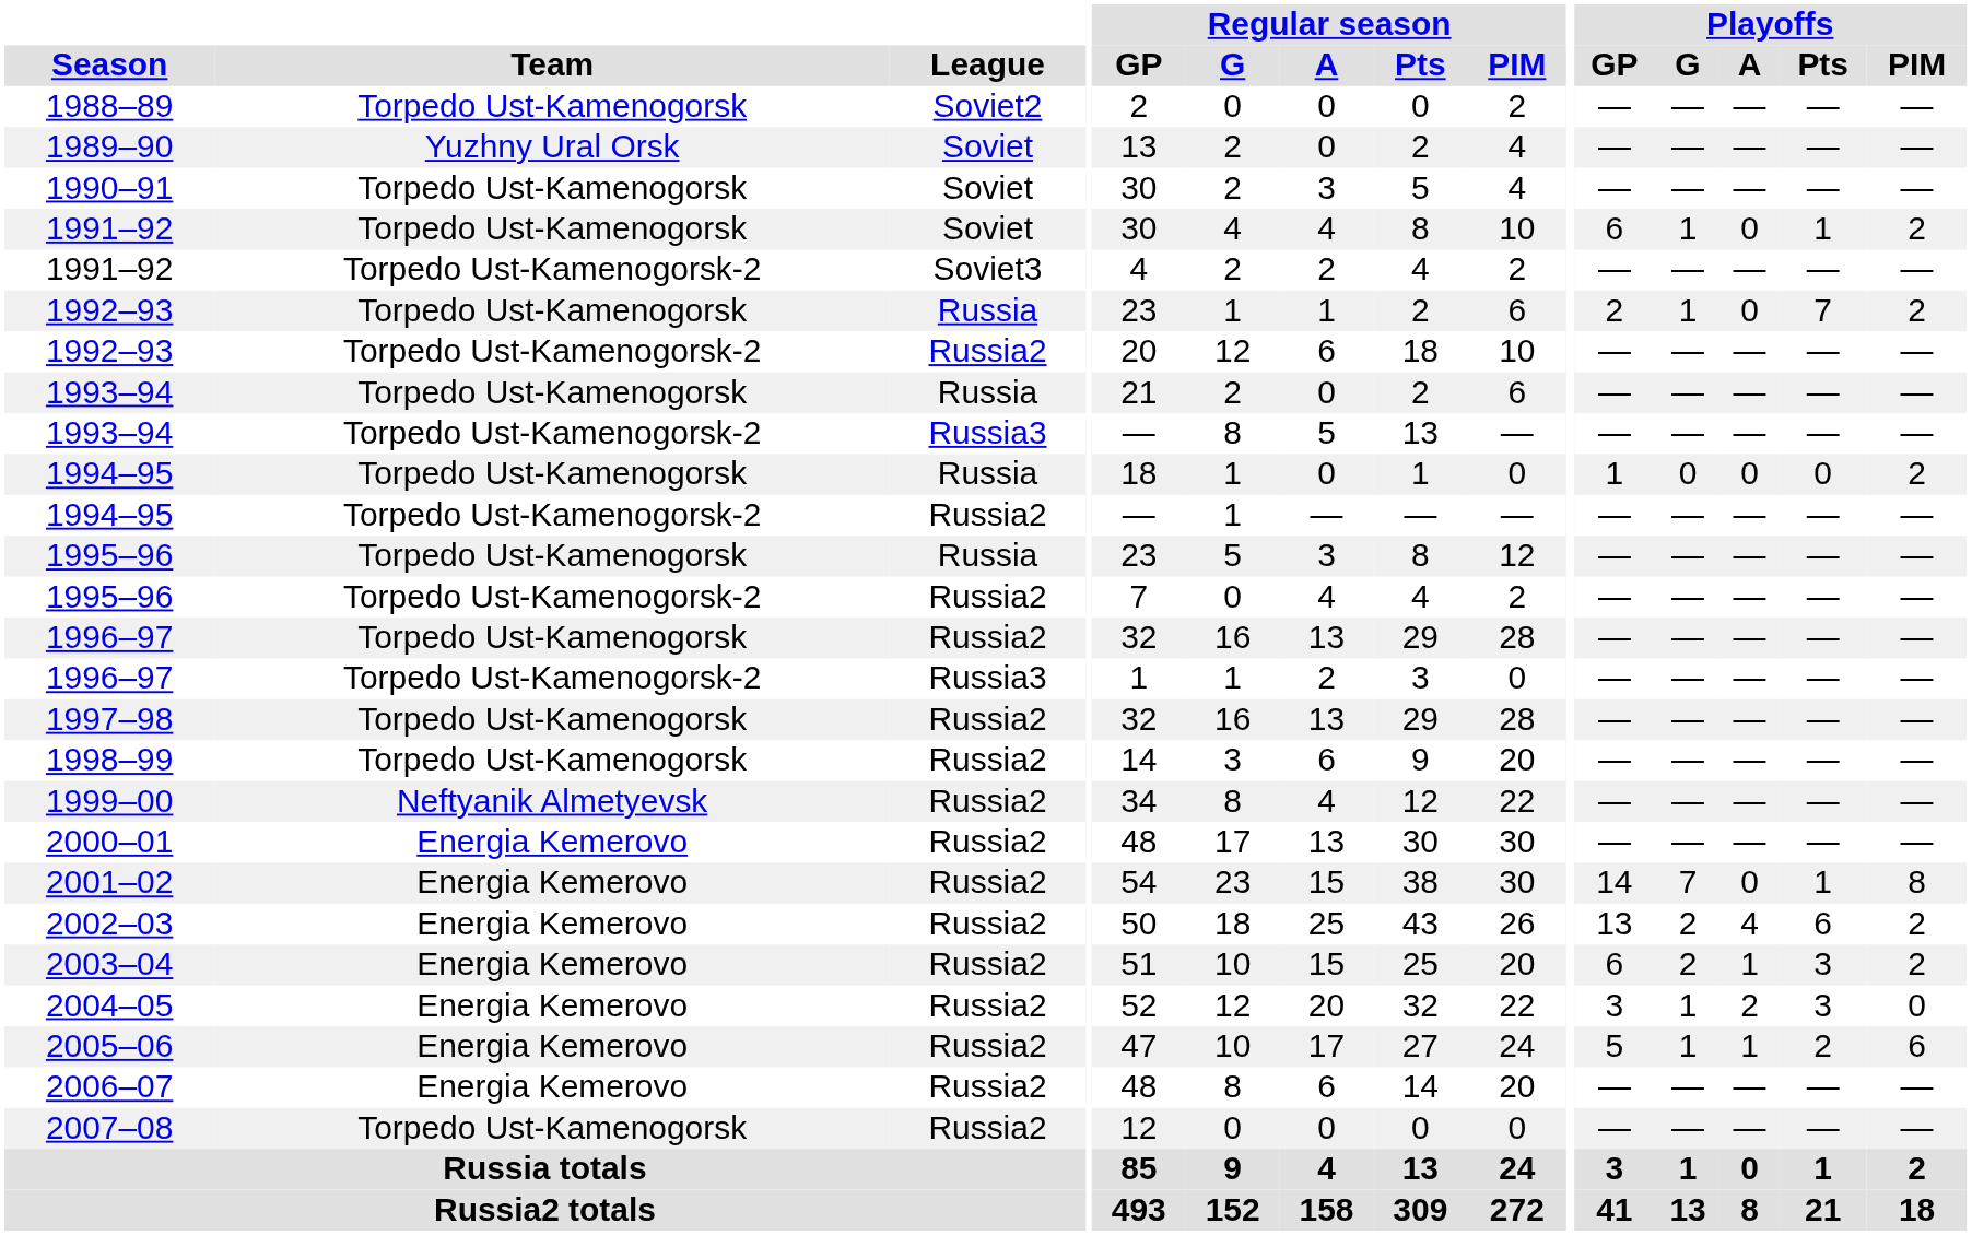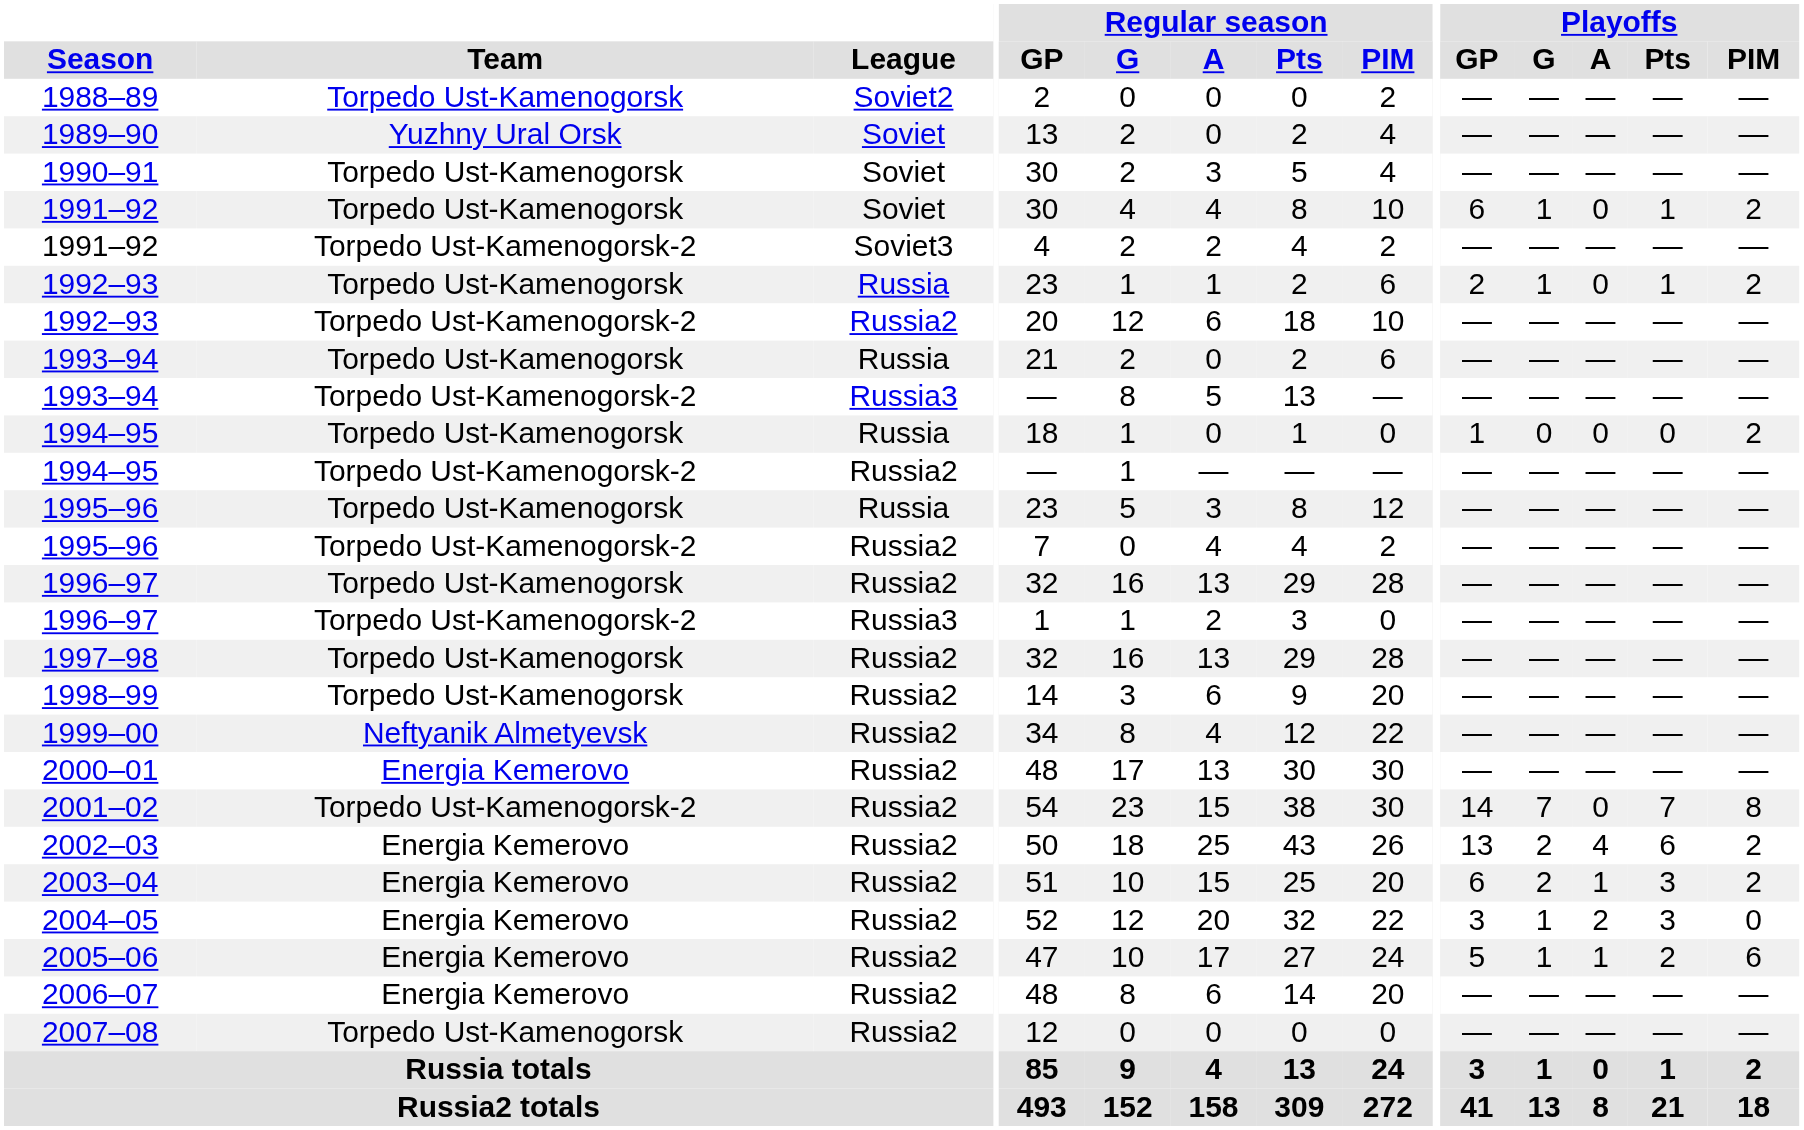 <table border="0" cellpadding="1" cellspacing="0" style="text-align:center; width:60em">
 <tr bgcolor="#e0e0e0">
 <th colspan="3" bgcolor="#ffffff"></th>
 <th rowspan="99" bgcolor="#ffffff"></th>
 <th colspan="5"><a href='#'>Regular season</a></th>
 <th rowspan="99" bgcolor="#ffffff"></th>
 <th colspan="5"><a href='#'>Playoffs</a></th>
 </tr>
 <tr bgcolor="#e0e0e0">
 <th><a href='#'>Season</a></th>
 <th>Team</th>
 <th>League</th>
 <th>GP</th>
 <th><a href='#'>G</a></th>
 <th><a href='#'>A</a></th>
 <th><a href='#'>Pts</a></th>
 <th><a href='#'>PIM</a></th>
 <th>GP</th>
 <th>G</th>
 <th>A</th>
 <th>Pts</th>
 <th>PIM</th>
 </tr>
 <tr>
 <td><a href='#'>1988–89</a></td>
 <td><a href='#'>Torpedo Ust-Kamenogorsk</a></td>
 <td><a href='#'>Soviet2</a></td>
 <td>2</td>
 <td>0</td>
 <td>0</td>
 <td>0</td>
 <td>2</td>
 <td>—</td>
 <td>—</td>
 <td>—</td>
 <td>—</td>
 <td>—</td>
 </tr>
 <tr bgcolor="#f0f0f0">
 <td><a href='#'>1989–90</a></td>
 <td><a href='#'>Yuzhny Ural Orsk</a></td>
 <td><a href='#'>Soviet</a></td>
 <td>13</td>
 <td>2</td>
 <td>0</td>
 <td>2</td>
 <td>4</td>
 <td>—</td>
 <td>—</td>
 <td>—</td>
 <td>—</td>
 <td>—</td>
 </tr>
 <tr>
 <td><a href='#'>1990–91</a></td>
 <td>Torpedo Ust-Kamenogorsk</td>
 <td>Soviet</td>
 <td>30</td>
 <td>2</td>
 <td>3</td>
 <td>5</td>
 <td>4</td>
 <td>—</td>
 <td>—</td>
 <td>—</td>
 <td>—</td>
 <td>—</td>
 </tr>
 <tr bgcolor="#f0f0f0">
 <td><a href='#'>1991–92</a></td>
 <td>Torpedo Ust-Kamenogorsk</td>
 <td>Soviet</td>
 <td>30</td>
 <td>4</td>
 <td>4</td>
 <td>8</td>
 <td>10</td>
 <td>6</td>
 <td>1</td>
 <td>0</td>
 <td>1</td>
 <td>2</td>
 </tr>
 <tr>
 <td>1991–92</td>
 <td>Torpedo Ust-Kamenogorsk-2</td>
 <td>Soviet3</td>
 <td>4</td>
 <td>2</td>
 <td>2</td>
 <td>4</td>
 <td>2</td>
 <td>—</td>
 <td>—</td>
 <td>—</td>
 <td>—</td>
 <td>—</td>
 </tr>
 <tr bgcolor="#f0f0f0">
 <td><a href='#'>1992–93</a></td>
 <td>Torpedo Ust-Kamenogorsk</td>
 <td><a href='#'>Russia</a></td>
 <td>23</td>
 <td>1</td>
 <td>1</td>
 <td>2</td>
 <td>6</td>
 <td>2</td>
 <td>1</td>
 <td>0</td>
-<td>7</td>
+<td>1</td>
 <td>2</td>
 </tr>
 <tr>
 <td><a href='#'>1992–93</a></td>
 <td>Torpedo Ust-Kamenogorsk-2</td>
 <td><a href='#'>Russia2</a></td>
 <td>20</td>
 <td>12</td>
 <td>6</td>
 <td>18</td>
 <td>10</td>
 <td>—</td>
 <td>—</td>
 <td>—</td>
 <td>—</td>
 <td>—</td>
 </tr>
 <tr bgcolor="#f0f0f0">
 <td><a href='#'>1993–94</a></td>
 <td>Torpedo Ust-Kamenogorsk</td>
 <td>Russia</td>
 <td>21</td>
 <td>2</td>
 <td>0</td>
 <td>2</td>
 <td>6</td>
 <td>—</td>
 <td>—</td>
 <td>—</td>
 <td>—</td>
 <td>—</td>
 </tr>
 <tr>
 <td><a href='#'>1993–94</a></td>
 <td>Torpedo Ust-Kamenogorsk-2</td>
 <td><a href='#'>Russia3</a></td>
 <td>—</td>
 <td>8</td>
 <td>5</td>
 <td>13</td>
 <td>—</td>
 <td>—</td>
 <td>—</td>
 <td>—</td>
 <td>—</td>
 <td>—</td>
 </tr>
 <tr bgcolor="#f0f0f0">
 <td><a href='#'>1994–95</a></td>
 <td>Torpedo Ust-Kamenogorsk</td>
 <td>Russia</td>
 <td>18</td>
 <td>1</td>
 <td>0</td>
 <td>1</td>
 <td>0</td>
 <td>1</td>
 <td>0</td>
 <td>0</td>
 <td>0</td>
 <td>2</td>
 </tr>
 <tr>
 <td><a href='#'>1994–95</a></td>
 <td>Torpedo Ust-Kamenogorsk-2</td>
 <td>Russia2</td>
 <td>—</td>
 <td>1</td>
 <td>—</td>
 <td>—</td>
 <td>—</td>
 <td>—</td>
 <td>—</td>
 <td>—</td>
 <td>—</td>
 <td>—</td>
 </tr>
 <tr bgcolor="#f0f0f0">
 <td><a href='#'>1995–96</a></td>
 <td>Torpedo Ust-Kamenogorsk</td>
 <td>Russia</td>
 <td>23</td>
 <td>5</td>
 <td>3</td>
 <td>8</td>
 <td>12</td>
 <td>—</td>
 <td>—</td>
 <td>—</td>
 <td>—</td>
 <td>—</td>
 </tr>
 <tr>
 <td><a href='#'>1995–96</a></td>
 <td>Torpedo Ust-Kamenogorsk-2</td>
 <td>Russia2</td>
 <td>7</td>
 <td>0</td>
 <td>4</td>
 <td>4</td>
 <td>2</td>
 <td>—</td>
 <td>—</td>
 <td>—</td>
 <td>—</td>
 <td>—</td>
 </tr>
 <tr bgcolor="#f0f0f0">
 <td><a href='#'>1996–97</a></td>
 <td>Torpedo Ust-Kamenogorsk</td>
 <td>Russia2</td>
 <td>32</td>
 <td>16</td>
 <td>13</td>
 <td>29</td>
 <td>28</td>
 <td>—</td>
 <td>—</td>
 <td>—</td>
 <td>—</td>
 <td>—</td>
 </tr>
 <tr>
 <td><a href='#'>1996–97</a></td>
 <td>Torpedo Ust-Kamenogorsk-2</td>
 <td>Russia3</td>
 <td>1</td>
 <td>1</td>
 <td>2</td>
 <td>3</td>
 <td>0</td>
 <td>—</td>
 <td>—</td>
 <td>—</td>
 <td>—</td>
 <td>—</td>
 </tr>
 <tr bgcolor="#f0f0f0">
 <td><a href='#'>1997–98</a></td>
 <td>Torpedo Ust-Kamenogorsk</td>
 <td>Russia2</td>
 <td>32</td>
 <td>16</td>
 <td>13</td>
 <td>29</td>
 <td>28</td>
 <td>—</td>
 <td>—</td>
 <td>—</td>
 <td>—</td>
 <td>—</td>
 </tr>
 <tr>
 <td><a href='#'>1998–99</a></td>
 <td>Torpedo Ust-Kamenogorsk</td>
 <td>Russia2</td>
 <td>14</td>
 <td>3</td>
 <td>6</td>
 <td>9</td>
 <td>20</td>
 <td>—</td>
 <td>—</td>
 <td>—</td>
 <td>—</td>
 <td>—</td>
 </tr>
 <tr bgcolor="#f0f0f0">
 <td><a href='#'>1999–00</a></td>
 <td><a href='#'>Neftyanik Almetyevsk</a></td>
 <td>Russia2</td>
 <td>34</td>
 <td>8</td>
 <td>4</td>
 <td>12</td>
 <td>22</td>
 <td>—</td>
 <td>—</td>
 <td>—</td>
 <td>—</td>
 <td>—</td>
 </tr>
 <tr>
 <td><a href='#'>2000–01</a></td>
 <td><a href='#'>Energia Kemerovo</a></td>
 <td>Russia2</td>
 <td>48</td>
 <td>17</td>
 <td>13</td>
 <td>30</td>
 <td>30</td>
 <td>—</td>
 <td>—</td>
 <td>—</td>
 <td>—</td>
 <td>—</td>
 </tr>
 <tr bgcolor="#f0f0f0">
 <td><a href='#'>2001–02</a></td>
-<td>Energia Kemerovo</td>
+<td>Torpedo Ust-Kamenogorsk-2</td>
 <td>Russia2</td>
 <td>54</td>
 <td>23</td>
 <td>15</td>
 <td>38</td>
 <td>30</td>
 <td>14</td>
 <td>7</td>
 <td>0</td>
-<td>1</td>
+<td>7</td>
 <td>8</td>
 </tr>
 <tr>
 <td><a href='#'>2002–03</a></td>
 <td>Energia Kemerovo</td>
 <td>Russia2</td>
 <td>50</td>
 <td>18</td>
 <td>25</td>
 <td>43</td>
 <td>26</td>
 <td>13</td>
 <td>2</td>
 <td>4</td>
 <td>6</td>
 <td>2</td>
 </tr>
 <tr bgcolor="#f0f0f0">
 <td><a href='#'>2003–04</a></td>
 <td>Energia Kemerovo</td>
 <td>Russia2</td>
 <td>51</td>
 <td>10</td>
 <td>15</td>
 <td>25</td>
 <td>20</td>
 <td>6</td>
 <td>2</td>
 <td>1</td>
 <td>3</td>
 <td>2</td>
 </tr>
 <tr>
 <td><a href='#'>2004–05</a></td>
 <td>Energia Kemerovo</td>
 <td>Russia2</td>
 <td>52</td>
 <td>12</td>
 <td>20</td>
 <td>32</td>
 <td>22</td>
 <td>3</td>
 <td>1</td>
 <td>2</td>
 <td>3</td>
 <td>0</td>
 </tr>
 <tr bgcolor="#f0f0f0">
 <td><a href='#'>2005–06</a></td>
 <td>Energia Kemerovo</td>
 <td>Russia2</td>
 <td>47</td>
 <td>10</td>
 <td>17</td>
 <td>27</td>
 <td>24</td>
 <td>5</td>
 <td>1</td>
 <td>1</td>
 <td>2</td>
 <td>6</td>
 </tr>
 <tr>
 <td><a href='#'>2006–07</a></td>
 <td>Energia Kemerovo</td>
 <td>Russia2</td>
 <td>48</td>
 <td>8</td>
 <td>6</td>
 <td>14</td>
 <td>20</td>
 <td>—</td>
 <td>—</td>
 <td>—</td>
 <td>—</td>
 <td>—</td>
 </tr>
 <tr bgcolor="#f0f0f0">
 <td><a href='#'>2007–08</a></td>
 <td>Torpedo Ust-Kamenogorsk</td>
 <td>Russia2</td>
 <td>12</td>
 <td>0</td>
 <td>0</td>
 <td>0</td>
 <td>0</td>
 <td>—</td>
 <td>—</td>
 <td>—</td>
 <td>—</td>
 <td>—</td>
 </tr>
 <tr>
 </tr>
 <tr ALIGN="center" bgcolor="#e0e0e0">
 <th colspan="3">Russia totals</th>
 <th ALIGN="center">85</th>
 <th ALIGN="center">9</th>
 <th ALIGN="center">4</th>
 <th ALIGN="center">13</th>
 <th ALIGN="center">24</th>
 <th ALIGN="center">3</th>
 <th ALIGN="center">1</th>
 <th ALIGN="center">0</th>
 <th ALIGN="center">1</th>
 <th ALIGN="center">2</th>
 </tr>
 <tr>
 </tr>
 <tr ALIGN="center" bgcolor="#e0e0e0">
 <th colspan="3">Russia2 totals</th>
 <th ALIGN="center">493</th>
 <th ALIGN="center">152</th>
 <th ALIGN="center">158</th>
 <th ALIGN="center">309</th>
 <th ALIGN="center">272</th>
 <th ALIGN="center">41</th>
 <th ALIGN="center">13</th>
 <th ALIGN="center">8</th>
 <th ALIGN="center">21</th>
 <th ALIGN="center">18</th>
 </tr>
 </table>
